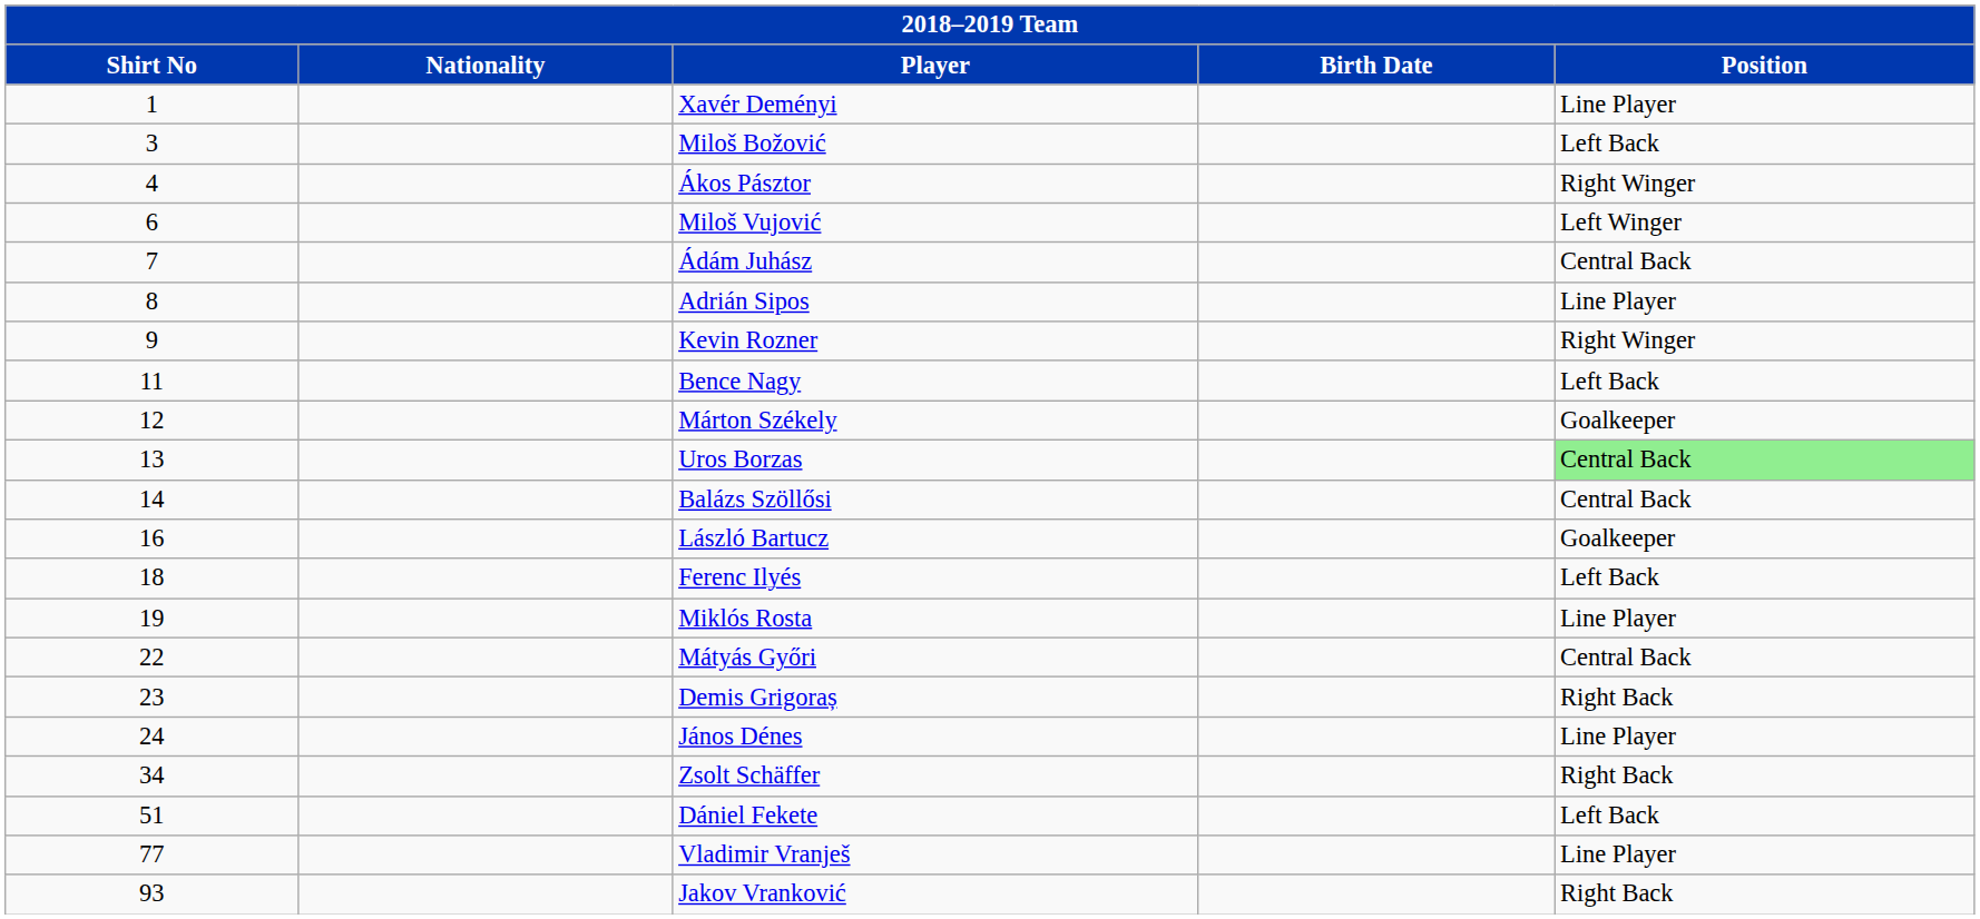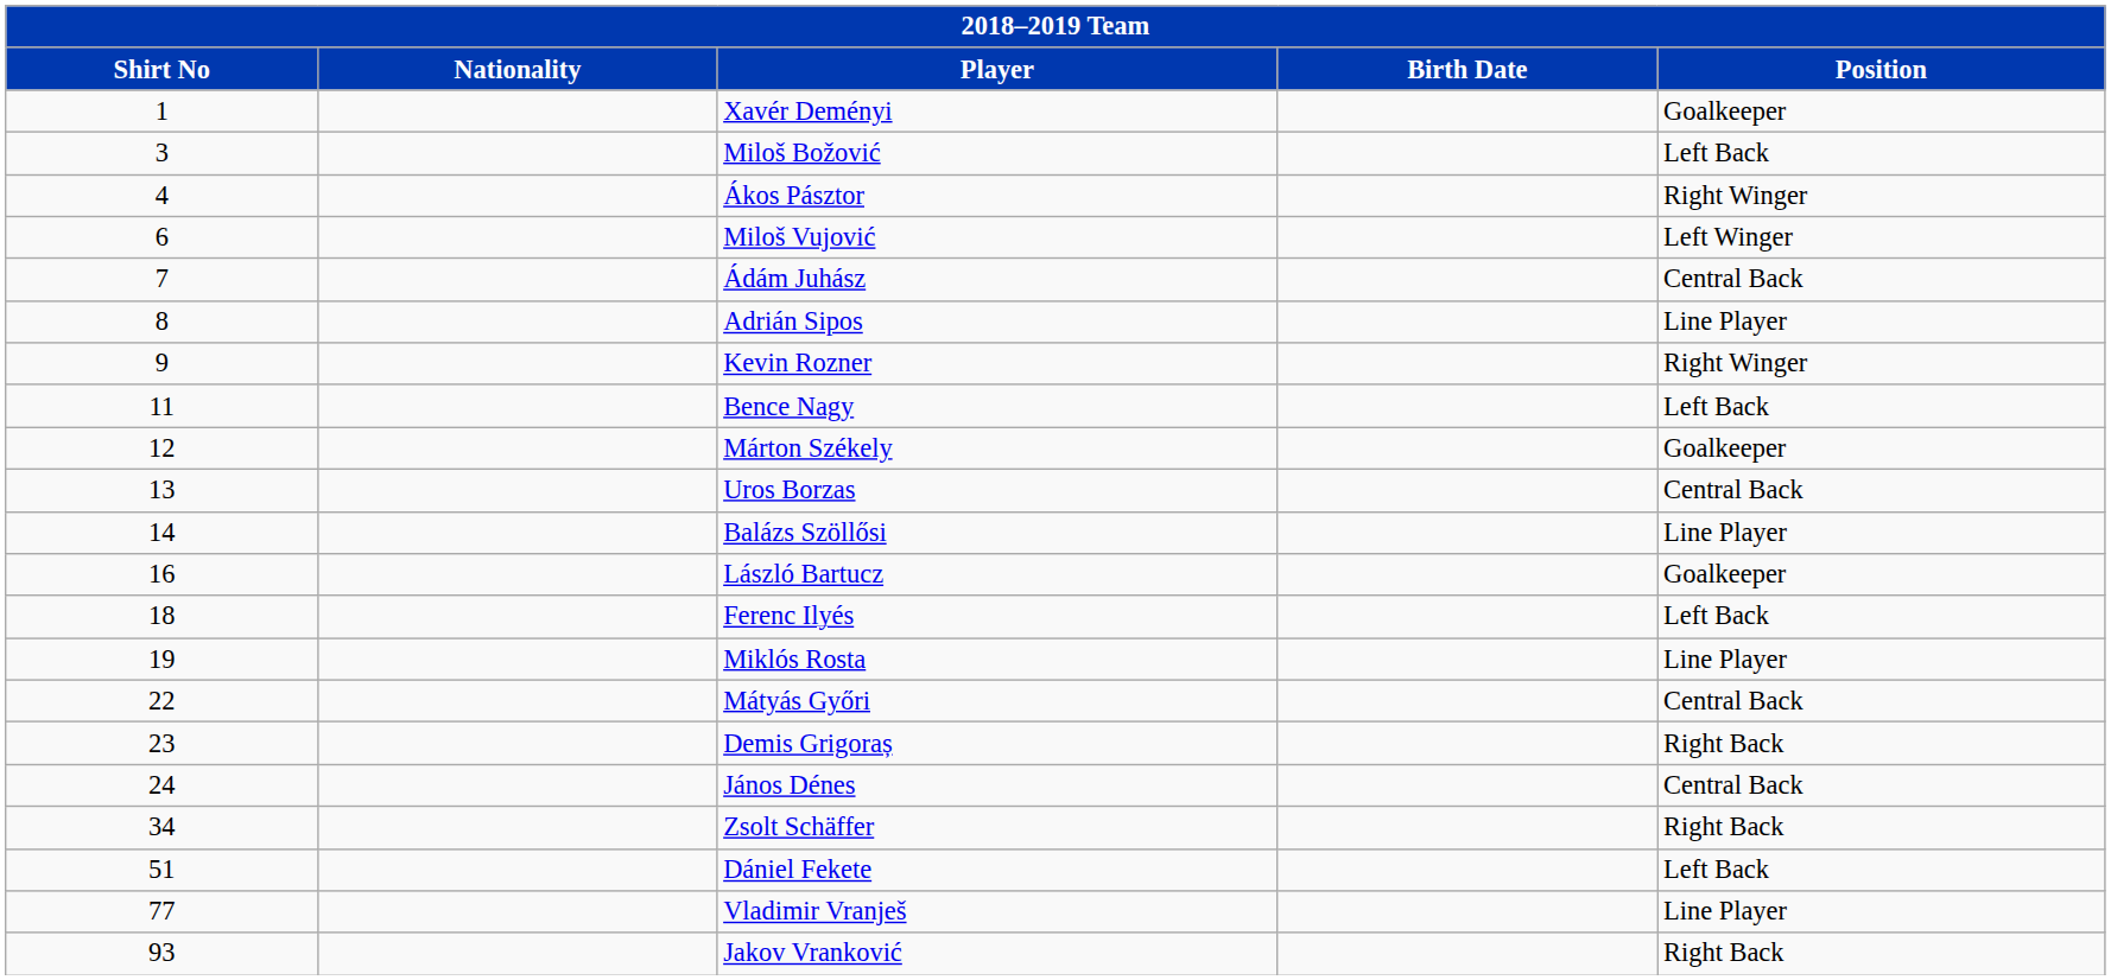 <table class="wikitable collapsible collapsed" style="width:100%">
 <tr>
 <th colspan=5 style="background-color:#0038af;color:#FFFFFF;text-align:center;"> <strong>2018–2019 Team</strong></th>
 </tr>
 <tr>
 <th style="color:#FFFFFF; background:#0038af">Shirt No</th>
 <th style="color:#FFFFFF; background:#0038af">Nationality</th>
 <th style="color:#FFFFFF; background:#0038af">Player</th>
 <th style="color:#FFFFFF; background:#0038af">Birth Date</th>
 <th style="color:#FFFFFF; background:#0038af">Position</th>
 </tr>
 <tr>
 <td align=center>1</td>
 <td></td>
 <td><a href='#'>Xavér Deményi</a></td>
 <td></td>
-<td>Line Player</td>
+<td>Goalkeeper</td>
 </tr>
 <tr>
 <td align=center>3</td>
 <td></td>
 <td><a href='#'>Miloš Božović</a></td>
 <td></td>
 <td>Left Back</td>
 </tr>
 <tr>
 <td align=center>4</td>
 <td></td>
 <td><a href='#'>Ákos Pásztor</a></td>
 <td></td>
 <td>Right Winger</td>
 </tr>
 <tr>
 <td align=center>6</td>
 <td></td>
 <td><a href='#'>Miloš Vujović</a></td>
 <td></td>
 <td>Left Winger</td>
 </tr>
 <tr>
 <td align=center>7</td>
 <td></td>
 <td><a href='#'>Ádám Juhász</a></td>
 <td></td>
 <td>Central Back</td>
 </tr>
 <tr>
 <td align=center>8</td>
 <td></td>
 <td><a href='#'>Adrián Sipos</a></td>
 <td></td>
 <td>Line Player</td>
 </tr>
 <tr>
 <td align=center>9</td>
 <td></td>
 <td><a href='#'>Kevin Rozner</a></td>
 <td></td>
 <td>Right Winger</td>
 </tr>
 <tr>
 <td align=center>11</td>
 <td></td>
 <td><a href='#'>Bence Nagy</a></td>
 <td></td>
 <td>Left Back</td>
 </tr>
 <tr>
 <td align=center>12</td>
 <td></td>
 <td><a href='#'>Márton Székely</a></td>
 <td></td>
 <td>Goalkeeper</td>
 </tr>
 <tr>
 <td align=center>13</td>
 <td></td>
 <td><a href='#'>Uros Borzas</a></td>
 <td></td>
-<td style="background: lightgreen;">Central Back</td>
+<td>Central Back</td>
 </tr>
 <tr>
 <td align=center>14</td>
 <td></td>
 <td><a href='#'>Balázs Szöllősi</a></td>
 <td></td>
-<td>Central Back</td>
+<td>Line Player</td>
 </tr>
 <tr>
 <td align=center>16</td>
 <td></td>
 <td><a href='#'>László Bartucz</a></td>
 <td></td>
 <td>Goalkeeper</td>
 </tr>
 <tr>
 <td align=center>18</td>
 <td></td>
 <td><a href='#'>Ferenc Ilyés</a></td>
 <td></td>
 <td>Left Back</td>
 </tr>
 <tr>
 <td align=center>19</td>
 <td></td>
 <td><a href='#'>Miklós Rosta</a></td>
 <td></td>
 <td>Line Player</td>
 </tr>
 <tr>
 <td align=center>22</td>
 <td></td>
 <td><a href='#'>Mátyás Győri</a></td>
 <td></td>
 <td>Central Back</td>
 </tr>
 <tr>
 <td align=center>23</td>
 <td></td>
 <td><a href='#'>Demis Grigoraș</a></td>
 <td></td>
 <td>Right Back</td>
 </tr>
 <tr>
 <td align=center>24</td>
 <td></td>
 <td><a href='#'>János Dénes</a></td>
 <td></td>
-<td>Line Player</td>
+<td>Central Back</td>
 </tr>
 <tr>
 <td align=center>34</td>
 <td></td>
 <td><a href='#'>Zsolt Schäffer</a></td>
 <td></td>
 <td>Right Back</td>
 </tr>
 <tr>
 <td align=center>51</td>
 <td></td>
 <td><a href='#'>Dániel Fekete</a></td>
 <td></td>
 <td>Left Back</td>
 </tr>
 <tr>
 <td align=center>77</td>
 <td></td>
 <td><a href='#'>Vladimir Vranješ</a></td>
 <td></td>
 <td>Line Player</td>
 </tr>
 <tr>
 <td align=center>93</td>
 <td></td>
 <td><a href='#'>Jakov Vranković</a></td>
 <td></td>
 <td>Right Back</td>
 </tr>
 </table>
